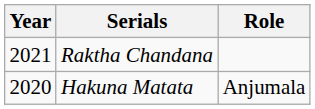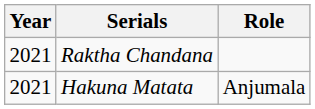 <table class="wikitable sortable">
 <tr>
 <th>Year</th>
 <th>Serials</th>
 <th>Role</th>
 </tr>
 <tr>
 <td>2021</td>
 <td><em>Raktha Chandana</em></td>
 <td></td>
 </tr>
 <tr>
-<td>2020</td>
+<td>2021</td>
 <td><em>Hakuna Matata</em></td>
 <td>Anjumala</td>
 </tr>
 </table>
